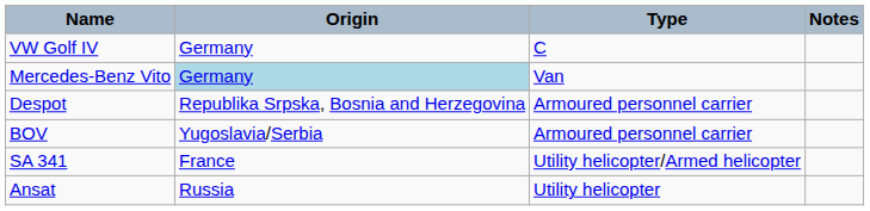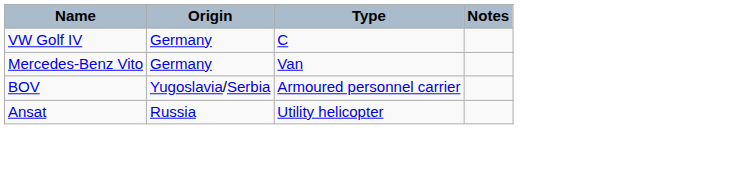 <table class="wikitable">
 <tr>
 <th style="text-align:center; background:#aabccc;">Name</th>
 <th style="text-align: center; background:#aabccc;">Origin</th>
 <th style="text-align:l center; background:#aabccc;">Type</th>
 <th style="text-align:l center; background:#aabccc;">Notes</th>
 </tr>
 <tr>
 <td><a href='#'>VW Golf IV</a></td>
 <td><a href='#'>Germany</a></td>
 <td><a href='#'>C</a></td>
 <td></td>
 </tr>
 <tr>
 <td><a href='#'>Mercedes-Benz Vito</a></td>
-<td style="background: lightblue;"><a href='#'>Germany</a></td>
+<td><a href='#'>Germany</a></td>
 <td><a href='#'>Van</a></td>
-<td></td>
-</tr>
-<tr>
-<td><a href='#'>Despot</a></td>
-<td><a href='#'>Republika Srpska</a>, <a href='#'>Bosnia and Herzegovina</a></td>
-<td><a href='#'>Armoured personnel carrier</a></td>
 <td></td>
 </tr>
 <tr>
 <td><a href='#'>BOV</a></td>
 <td><a href='#'>Yugoslavia</a>/<a href='#'>Serbia</a></td>
 <td><a href='#'>Armoured personnel carrier</a></td>
 <td></td>
 </tr>
 <tr>
-<td><a href='#'>SA 341</a></td>
-<td><a href='#'>France</a></td>
-<td><a href='#'>Utility helicopter</a>/<a href='#'>Armed helicopter</a></td>
-<td></td>
-</tr>
-<tr>
 <td><a href='#'>Ansat</a></td>
 <td><a href='#'>Russia</a></td>
 <td><a href='#'>Utility helicopter</a></td>
 </tr>
 </table>
